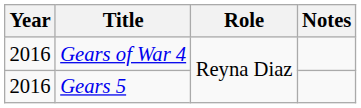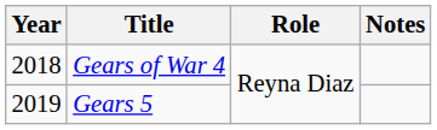 <table class="wikitable sortable">
 <tr>
 <th>Year</th>
 <th>Title</th>
 <th>Role</th>
 <th class="unsortable">Notes</th>
 </tr>
 <tr>
-<td>2016</td>
+<td>2018</td>
 <td><em><a href='#'>Gears of War 4</a></em></td>
 <td rowspan=2>Reyna Diaz</td>
 <td></td>
 </tr>
 <tr>
-<td>2016</td>
+<td>2019</td>
 <td><em><a href='#'>Gears 5</a></em></td>
 <td></td>
 </tr>
 </table>
